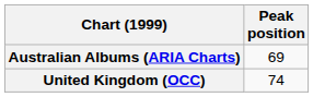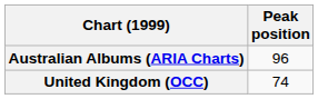 <table class="wikitable sortable plainrowheaders" style="text-align:center">
 <tr>
 <th scope="col">Chart (1999)</th>
 <th scope="col">Peak<br>position</th>
 </tr>
 <tr>
 <th scope="row">Australian Albums (<a href='#'>ARIA Charts</a>)</th>
-<td>69</td>
+<td>96</td>
 </tr>
 <tr>
 <th scope="row">United Kingdom (<a href='#'>OCC</a>)</th>
 <td>74</td>
 </tr>
 </table>
